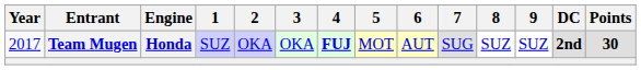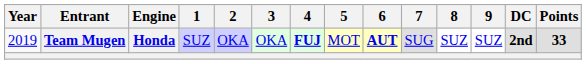 <table class="wikitable" style="text-align:center; font-size:85%">
 <tr>
 <th>Year</th>
 <th>Entrant</th>
 <th>Engine</th>
 <th>1</th>
 <th>2</th>
 <th>3</th>
 <th>4</th>
 <th>5</th>
 <th>6</th>
 <th>7</th>
 <th>8</th>
 <th>9</th>
 <th>DC</th>
 <th>Points</th>
 </tr>
 <tr>
-<td id=2017S><a href='#'>2017</a></td>
+<td id=2017S><a href='#'>2019</a></td>
 <th nowrap><a href='#'>Team Mugen</a></th>
 <th><a href='#'>Honda</a></th>
 <td style="background:#CFCFFF;"><a href='#'>SUZ</a><br></td>
 <td style="background:#CFCFFF;"><a href='#'>OKA</a><br></td>
 <td style="background:#DFFFDF;"><a href='#'>OKA</a><br></td>
 <td style="background:#DFFFDF;"><strong><a href='#'>FUJ</a><br></strong></td>
 <td style="background:#FFFFBF;"><a href='#'>MOT</a><br></td>
-<td style="background:#FFFFBF;"><a href='#'>AUT</a><br></td>
+<td style="background:#FFFFBF;"><strong><a href='#'>AUT</a><br></strong></td>
 <td style="background:#DFDFDF;"><a href='#'>SUG</a><br></td>
 <td style="background:#FFFFFF;"><a href='#'>SUZ</a><br></td>
 <td style="background:#FFFFFF;"><a href='#'>SUZ</a><br></td>
 <th style="background:#DFDFDF;">2nd</th>
-<th style="background:#DFDFDF;">30</th>
+<th style="background:#DFDFDF;">33</th>
 </tr>
 <tr>
 <th colspan="14"></th>
 </tr>
 </table>
